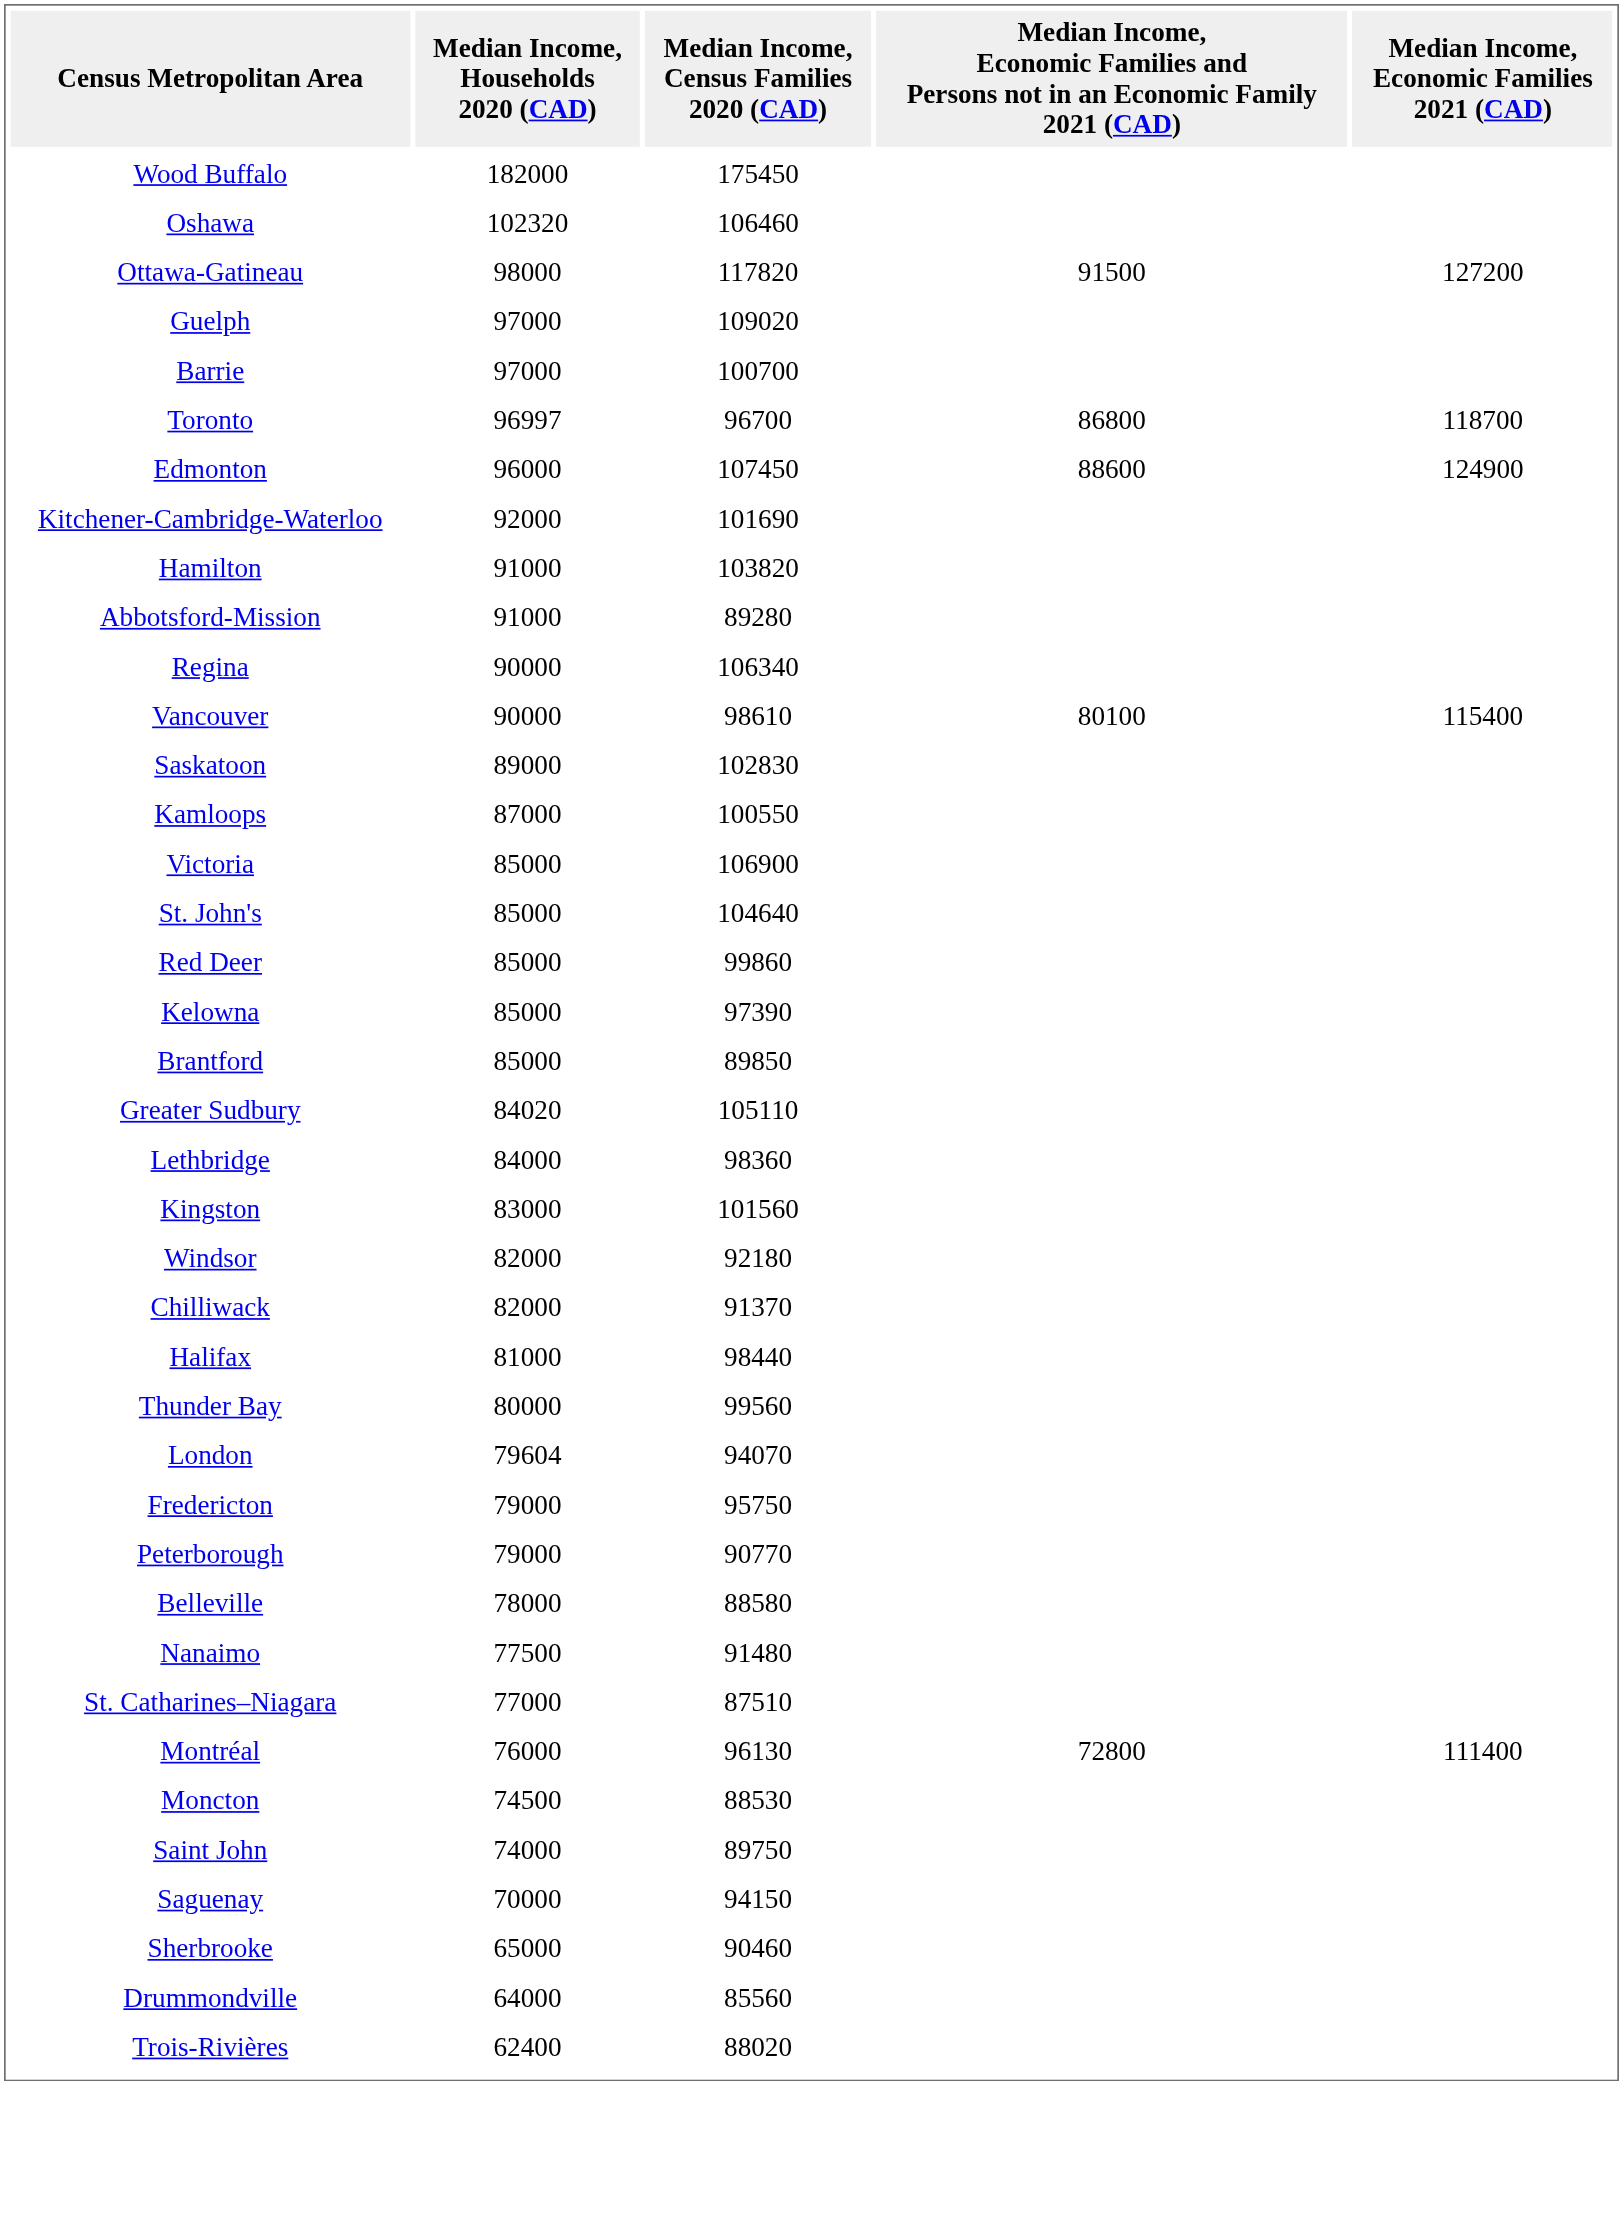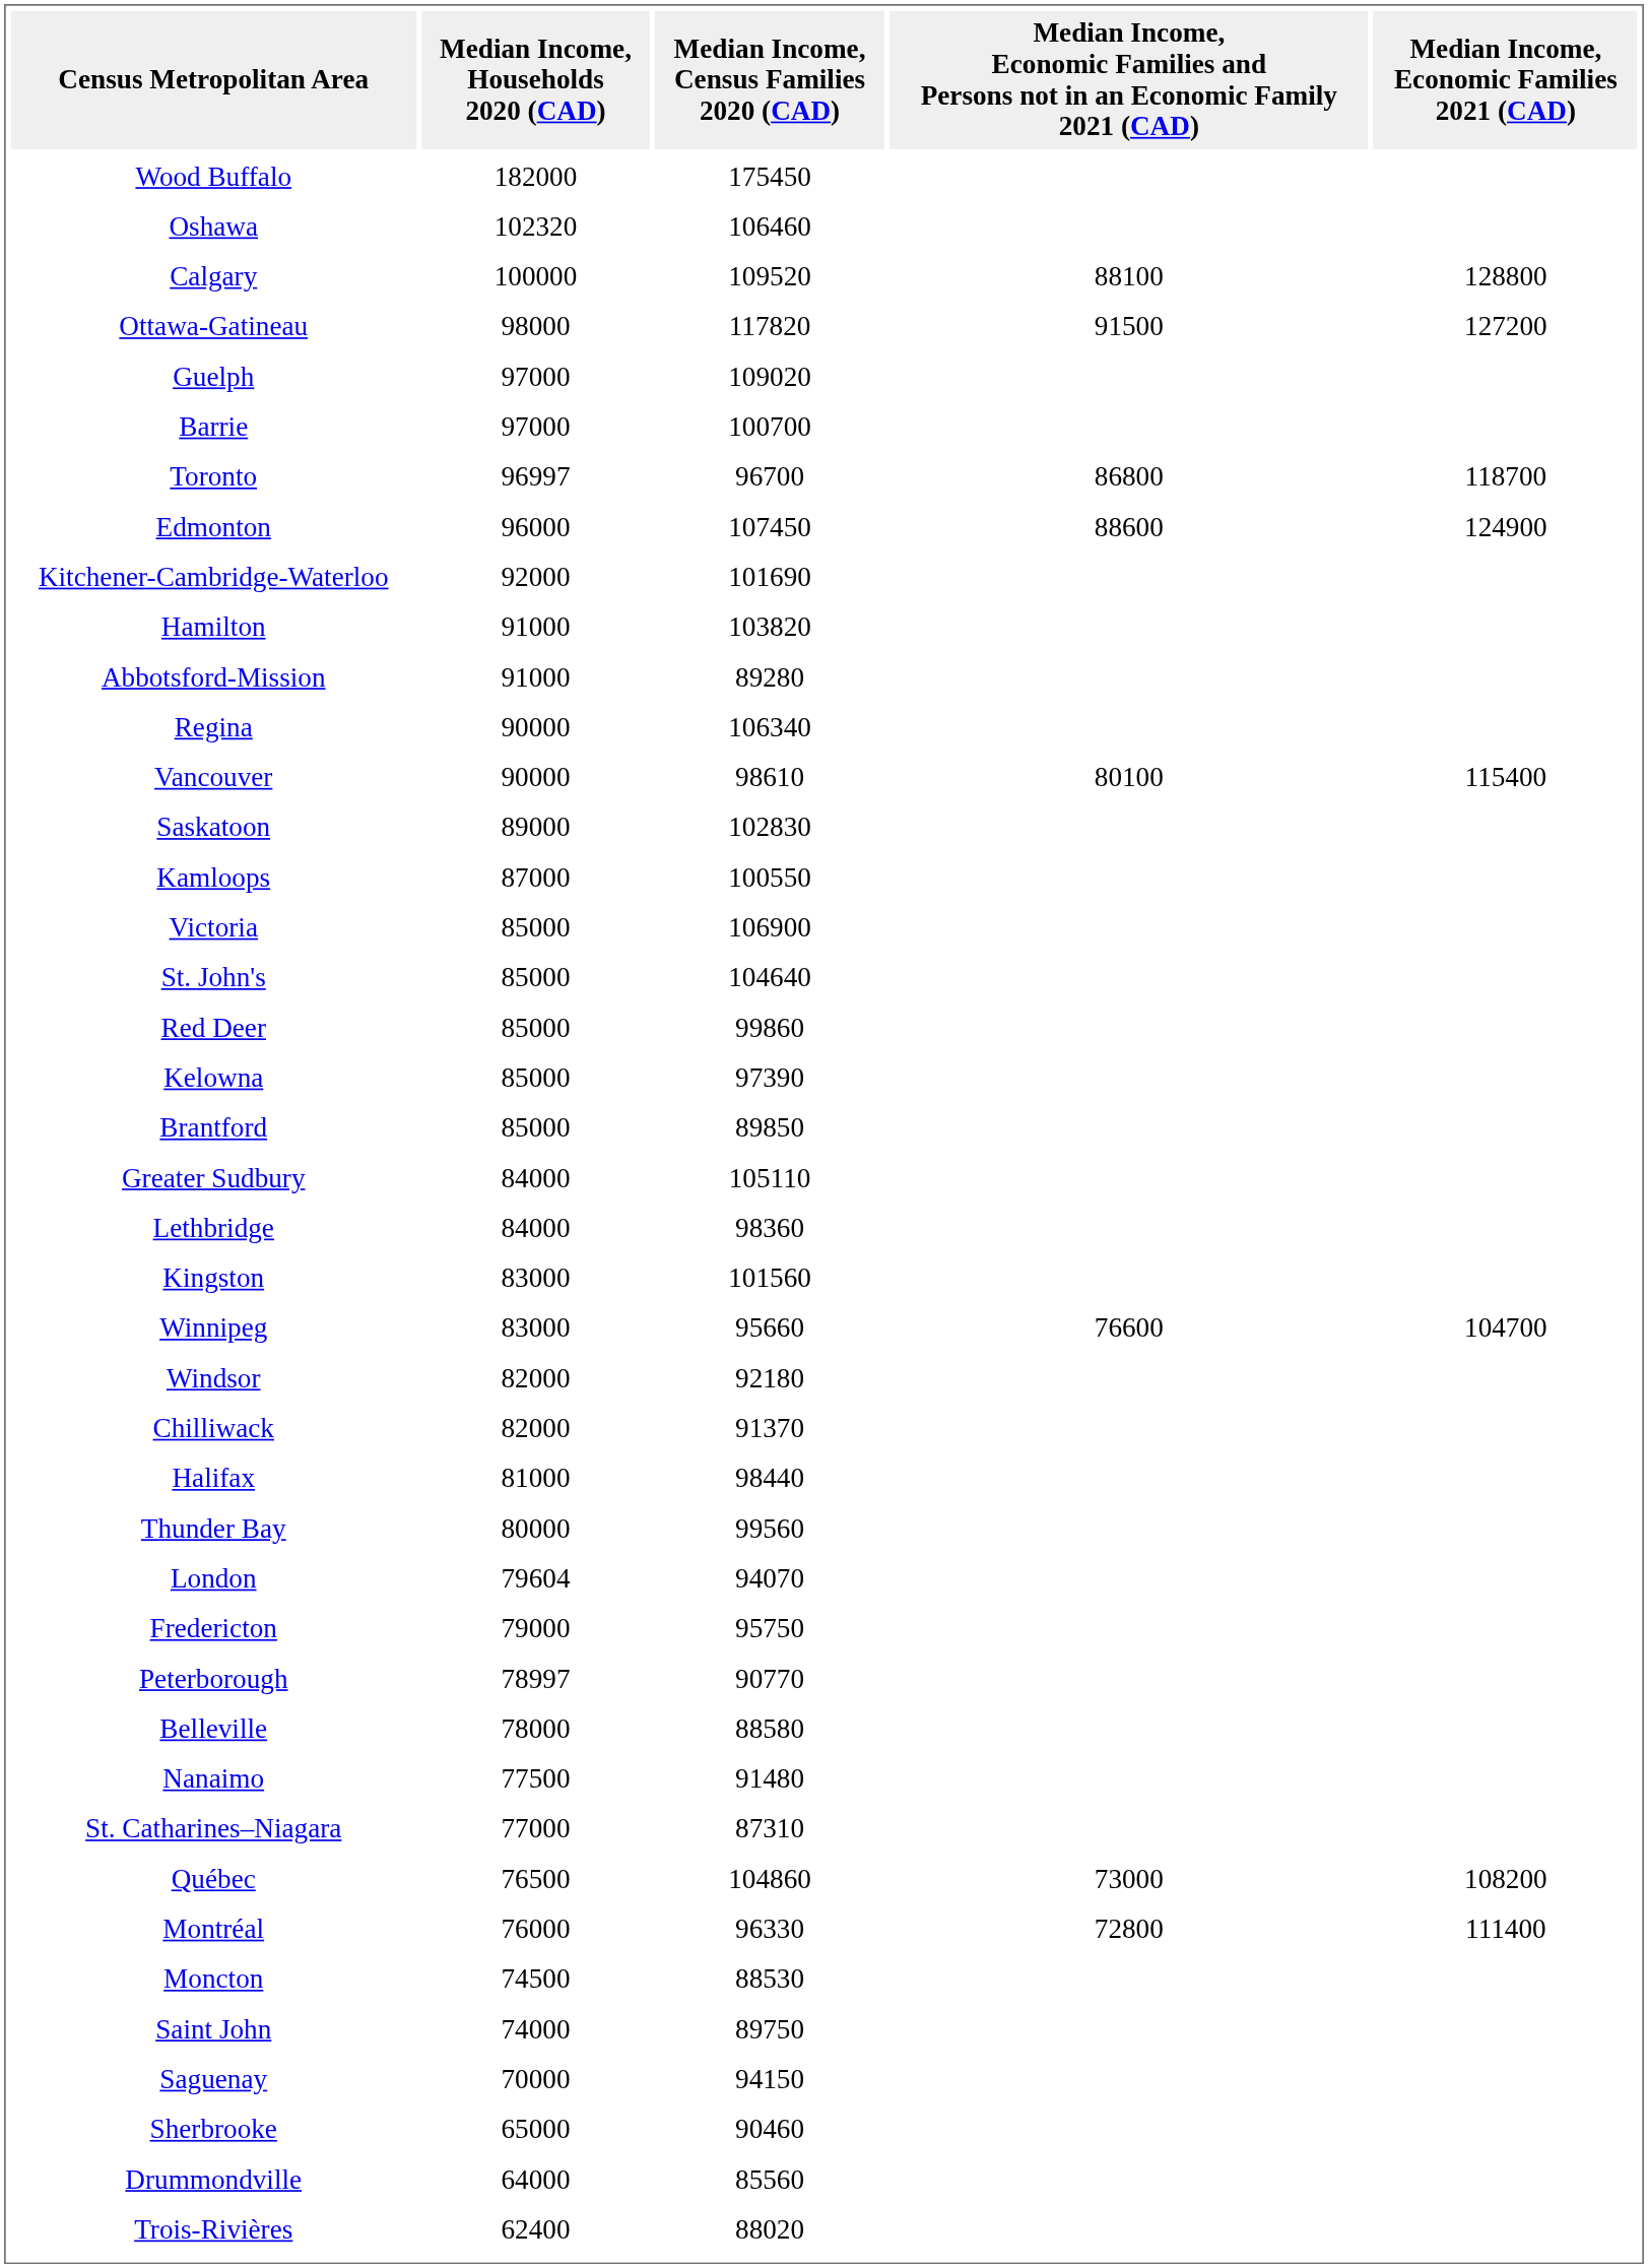 <table class="toccolours sortable" clear="left" width="60%" cellpadding="4" cellspacing="3" style="border: 1px solid #707070; text-align: center;">
 <tr style="background:#efefef;">
 <th>Census Metropolitan Area</th>
 <th>Median Income,<br>Households<br>2020 (<a href='#'>CAD</a>)</th>
 <th>Median Income,<br>Census Families<br>2020 (<a href='#'>CAD</a>)</th>
 <th>Median Income,<br>Economic Families and<br>Persons not in an Economic Family<br>2021 (<a href='#'>CAD</a>)</th>
 <th>Median Income,<br>Economic Families<br>2021 (<a href='#'>CAD</a>)</th>
 </tr>
 <tr --->
 <td><a href='#'>Wood Buffalo</a></td>
 <td>182000</td>
 <td>175450</td>
 </tr>
 <tr --->
 <td><a href='#'>Oshawa</a></td>
 <td>102320</td>
 <td>106460</td>
+</tr>
+<tr --->
+<td><a href='#'>Calgary</a></td>
+<td>100000</td>
+<td>109520</td>
+<td>88100</td>
+<td>128800</td>
 </tr>
 <tr --->
 <td><a href='#'>Ottawa-Gatineau</a></td>
 <td>98000</td>
 <td>117820</td>
 <td>91500</td>
 <td>127200</td>
 </tr>
 <tr --->
 <td><a href='#'>Guelph</a></td>
 <td>97000</td>
 <td>109020</td>
 </tr>
 <tr --->
 <td><a href='#'>Barrie</a></td>
 <td>97000</td>
 <td>100700</td>
 </tr>
 <tr --->
 <td><a href='#'>Toronto</a></td>
 <td>96997</td>
 <td>96700</td>
 <td>86800</td>
 <td>118700</td>
 </tr>
 <tr --->
 <td><a href='#'>Edmonton</a></td>
 <td>96000</td>
 <td>107450</td>
 <td>88600</td>
 <td>124900</td>
 </tr>
 <tr --->
 <td><a href='#'>Kitchener-Cambridge-Waterloo</a></td>
 <td>92000</td>
 <td>101690</td>
 </tr>
 <tr --->
 <td><a href='#'>Hamilton</a></td>
 <td>91000</td>
 <td>103820</td>
 </tr>
 <tr --->
 <td><a href='#'>Abbotsford-Mission</a></td>
 <td>91000</td>
 <td>89280</td>
 </tr>
 <tr --->
 <td><a href='#'>Regina</a></td>
 <td>90000</td>
 <td>106340</td>
 </tr>
 <tr --->
 <td><a href='#'>Vancouver</a></td>
 <td>90000</td>
 <td>98610</td>
 <td>80100</td>
 <td>115400</td>
 </tr>
 <tr --->
 <td><a href='#'>Saskatoon</a></td>
 <td>89000</td>
 <td>102830</td>
 </tr>
 <tr --->
 <td><a href='#'>Kamloops</a></td>
 <td>87000</td>
 <td>100550</td>
 </tr>
 <tr --->
 <td><a href='#'>Victoria</a></td>
 <td>85000</td>
 <td>106900</td>
 </tr>
 <tr --->
 <td><a href='#'>St. John's</a></td>
 <td>85000</td>
 <td>104640</td>
 </tr>
 <tr --->
 <td><a href='#'>Red Deer</a></td>
 <td>85000</td>
 <td>99860</td>
 </tr>
 <tr --->
 <td><a href='#'>Kelowna</a></td>
 <td>85000</td>
 <td>97390</td>
 </tr>
 <tr --->
 <td><a href='#'>Brantford</a></td>
 <td>85000</td>
 <td>89850</td>
 </tr>
 <tr --->
 <td><a href='#'>Greater Sudbury</a></td>
-<td>84020</td>
+<td>84000</td>
 <td>105110</td>
 </tr>
 <tr --->
 <td><a href='#'>Lethbridge</a></td>
 <td>84000</td>
 <td>98360</td>
 </tr>
 <tr --->
 <td><a href='#'>Kingston</a></td>
 <td>83000</td>
 <td>101560</td>
+</tr>
+<tr --->
+<td><a href='#'>Winnipeg</a></td>
+<td>83000</td>
+<td>95660</td>
+<td>76600</td>
+<td>104700</td>
 </tr>
 <tr --->
 <td><a href='#'>Windsor</a></td>
 <td>82000</td>
 <td>92180</td>
 </tr>
 <tr --->
 <td><a href='#'>Chilliwack</a></td>
 <td>82000</td>
 <td>91370</td>
 </tr>
 <tr --->
 <td><a href='#'>Halifax</a></td>
 <td>81000</td>
 <td>98440</td>
 </tr>
 <tr --->
 <td><a href='#'>Thunder Bay</a></td>
 <td>80000</td>
 <td>99560</td>
 </tr>
 <tr --->
 <td><a href='#'>London</a></td>
 <td>79604</td>
 <td>94070</td>
 </tr>
 <tr --->
 <td><a href='#'>Fredericton</a></td>
 <td>79000</td>
 <td>95750</td>
 </tr>
 <tr --->
 <td><a href='#'>Peterborough</a></td>
-<td>79000</td>
+<td>78997</td>
 <td>90770</td>
 </tr>
 <tr --->
 <td><a href='#'>Belleville</a></td>
 <td>78000</td>
 <td>88580</td>
 </tr>
 <tr --->
 <td><a href='#'>Nanaimo</a></td>
 <td>77500</td>
 <td>91480</td>
 </tr>
 <tr --->
 <td><a href='#'>St. Catharines–Niagara</a></td>
 <td>77000</td>
-<td>87510</td>
+<td>87310</td>
+</tr>
+<tr --->
+<td><a href='#'>Québec</a></td>
+<td>76500</td>
+<td>104860</td>
+<td>73000</td>
+<td>108200</td>
 </tr>
 <tr --->
 <td><a href='#'>Montréal</a></td>
 <td>76000</td>
-<td>96130</td>
+<td>96330</td>
 <td>72800</td>
 <td>111400</td>
 </tr>
 <tr --->
 <td><a href='#'>Moncton</a></td>
 <td>74500</td>
 <td>88530</td>
 </tr>
 <tr --->
 <td><a href='#'>Saint John</a></td>
 <td>74000</td>
 <td>89750</td>
 </tr>
 <tr --->
 <td><a href='#'>Saguenay</a></td>
 <td>70000</td>
 <td>94150</td>
 </tr>
 <tr --->
 <td><a href='#'>Sherbrooke</a></td>
 <td>65000</td>
 <td>90460</td>
 </tr>
 <tr --->
 <td><a href='#'>Drummondville</a></td>
 <td>64000</td>
 <td>85560</td>
 </tr>
 <tr --->
 <td><a href='#'>Trois-Rivières</a></td>
 <td>62400</td>
 <td>88020</td>
 </tr>
 <tr --->
 </tr>
 </table>
